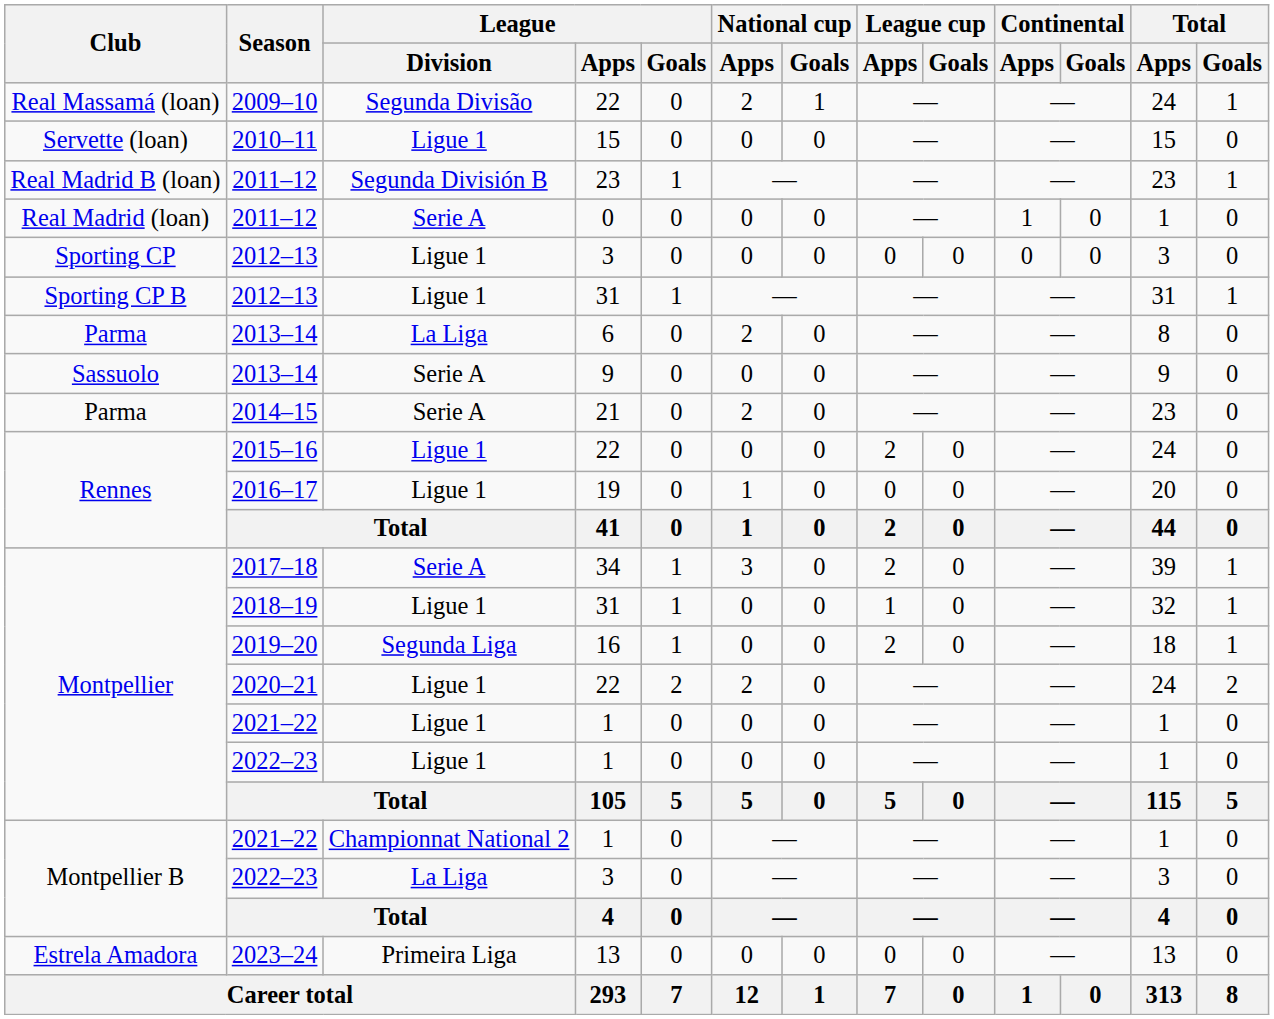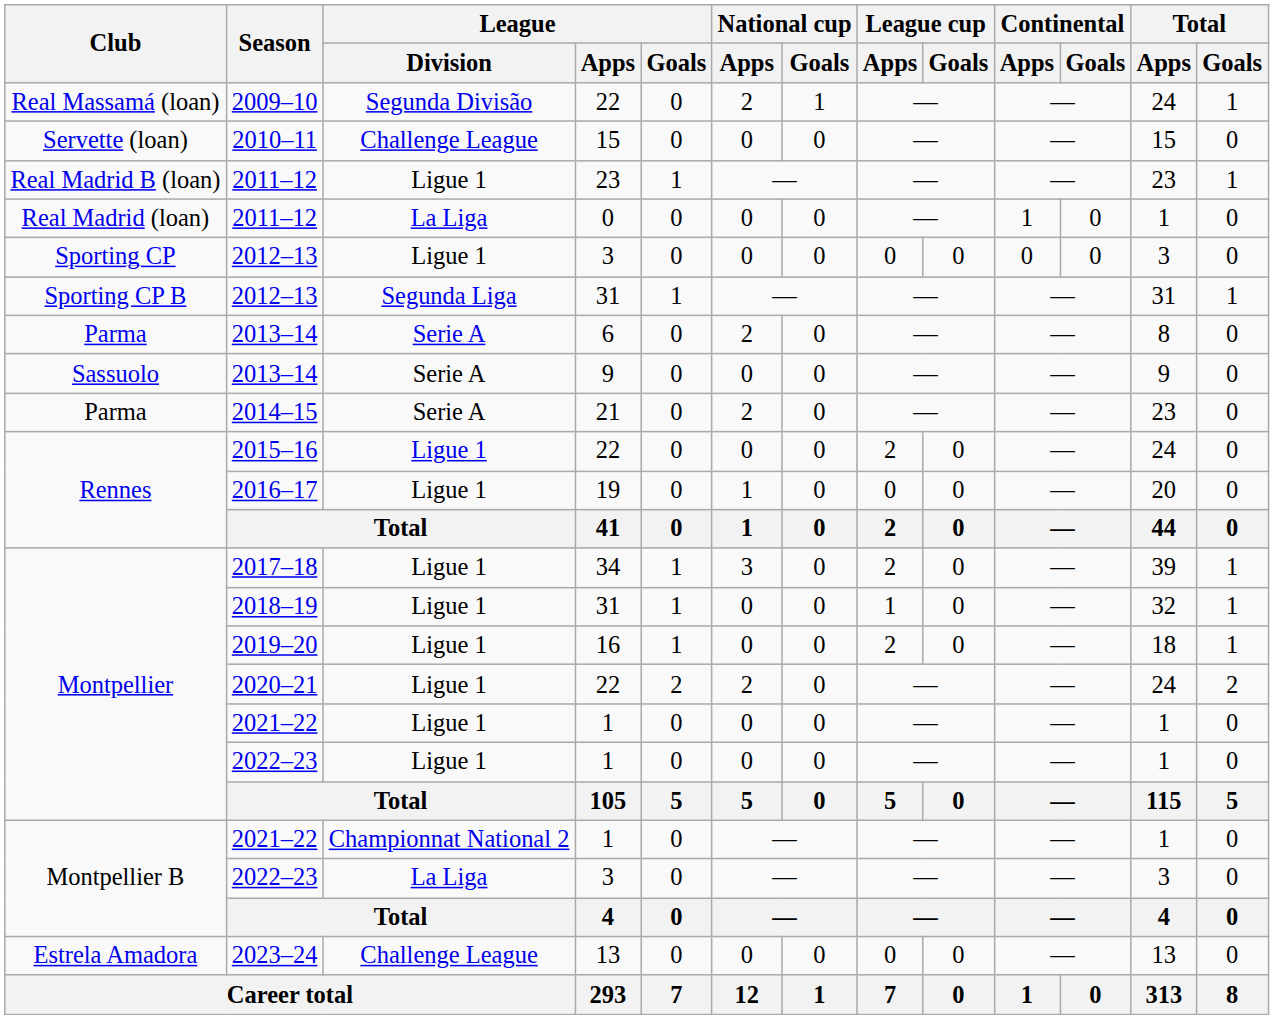 <table class="wikitable" style="text-align: center">
 <tr>
 <th rowspan="2">Club</th>
 <th rowspan="2">Season</th>
 <th colspan="3">League</th>
 <th colspan="2">National cup</th>
 <th colspan="2">League cup</th>
 <th colspan="2">Continental</th>
 <th colspan="2">Total</th>
 </tr>
 <tr>
 <th>Division</th>
 <th>Apps</th>
 <th>Goals</th>
 <th>Apps</th>
 <th>Goals</th>
 <th>Apps</th>
 <th>Goals</th>
 <th>Apps</th>
 <th>Goals</th>
 <th>Apps</th>
 <th>Goals</th>
 </tr>
 <tr>
 <td><a href='#'>Real Massamá</a> (loan)</td>
 <td><a href='#'>2009–10</a></td>
 <td><a href='#'>Segunda Divisão</a></td>
 <td>22</td>
 <td>0</td>
 <td>2</td>
 <td>1</td>
 <td colspan="2">—</td>
 <td colspan="2">—</td>
 <td>24</td>
 <td>1</td>
 </tr>
 <tr>
 <td><a href='#'>Servette</a> (loan)</td>
 <td><a href='#'>2010–11</a></td>
-<td><a href='#'>Ligue 1</a></td>
+<td><a href='#'>Challenge League</a></td>
 <td>15</td>
 <td>0</td>
 <td>0</td>
 <td>0</td>
 <td colspan="2">—</td>
 <td colspan="2">—</td>
 <td>15</td>
 <td>0</td>
 </tr>
 <tr>
 <td><a href='#'>Real Madrid B</a> (loan)</td>
 <td><a href='#'>2011–12</a></td>
-<td><a href='#'>Segunda División B</a></td>
+<td>Ligue 1</td>
 <td>23</td>
 <td>1</td>
 <td colspan="2">—</td>
 <td colspan="2">—</td>
 <td colspan="2">—</td>
 <td>23</td>
 <td>1</td>
 </tr>
 <tr>
 <td><a href='#'>Real Madrid</a> (loan)</td>
 <td><a href='#'>2011–12</a></td>
-<td><a href='#'>Serie A</a></td>
+<td><a href='#'>La Liga</a></td>
 <td>0</td>
 <td>0</td>
 <td>0</td>
 <td>0</td>
 <td colspan="2">—</td>
 <td>1</td>
 <td>0</td>
 <td>1</td>
 <td>0</td>
 </tr>
 <tr>
 <td><a href='#'>Sporting CP</a></td>
 <td><a href='#'>2012–13</a></td>
 <td rowspan=1>Ligue 1</td>
 <td>3</td>
 <td>0</td>
 <td>0</td>
 <td>0</td>
 <td>0</td>
 <td>0</td>
 <td>0</td>
 <td>0</td>
 <td>3</td>
 <td>0</td>
 </tr>
 <tr>
 <td><a href='#'>Sporting CP B</a></td>
 <td><a href='#'>2012–13</a></td>
-<td>Ligue 1</td>
+<td><a href='#'>Segunda Liga</a></td>
 <td>31</td>
 <td>1</td>
 <td colspan="2">—</td>
 <td colspan="2">—</td>
 <td colspan="2">—</td>
 <td>31</td>
 <td>1</td>
 </tr>
 <tr>
 <td><a href='#'>Parma</a></td>
 <td><a href='#'>2013–14</a></td>
-<td><a href='#'>La Liga</a></td>
+<td><a href='#'>Serie A</a></td>
 <td>6</td>
 <td>0</td>
 <td>2</td>
 <td>0</td>
 <td colspan="2">—</td>
 <td colspan="2">—</td>
 <td>8</td>
 <td>0</td>
 </tr>
 <tr>
 <td><a href='#'>Sassuolo</a></td>
 <td><a href='#'>2013–14</a></td>
 <td>Serie A</td>
 <td>9</td>
 <td>0</td>
 <td>0</td>
 <td>0</td>
 <td colspan="2">—</td>
 <td colspan="2">—</td>
 <td>9</td>
 <td>0</td>
 </tr>
 <tr>
 <td>Parma</td>
 <td><a href='#'>2014–15</a></td>
 <td>Serie A</td>
 <td>21</td>
 <td>0</td>
 <td>2</td>
 <td>0</td>
 <td colspan="2">—</td>
 <td colspan="2">—</td>
 <td>23</td>
 <td>0</td>
 </tr>
 <tr>
 <td rowspan="3"><a href='#'>Rennes</a></td>
 <td><a href='#'>2015–16</a></td>
 <td><a href='#'>Ligue 1</a></td>
 <td>22</td>
 <td>0</td>
 <td>0</td>
 <td>0</td>
 <td>2</td>
 <td>0</td>
 <td colspan="2">—</td>
 <td>24</td>
 <td>0</td>
 </tr>
 <tr>
 <td><a href='#'>2016–17</a></td>
 <td>Ligue 1</td>
 <td>19</td>
 <td>0</td>
 <td>1</td>
 <td>0</td>
 <td>0</td>
 <td>0</td>
 <td colspan="2">—</td>
 <td>20</td>
 <td>0</td>
 </tr>
 <tr>
 <th colspan="2">Total</th>
 <th>41</th>
 <th>0</th>
 <th>1</th>
 <th>0</th>
 <th>2</th>
 <th>0</th>
 <th colspan="2">—</th>
 <th>44</th>
 <th>0</th>
 </tr>
 <tr>
 <td rowspan="7"><a href='#'>Montpellier</a></td>
 <td><a href='#'>2017–18</a></td>
-<td><a href='#'>Serie A</a></td>
+<td rowspan=1>Ligue 1</td>
 <td>34</td>
 <td>1</td>
 <td>3</td>
 <td>0</td>
 <td>2</td>
 <td>0</td>
 <td colspan="2">—</td>
 <td>39</td>
 <td>1</td>
 </tr>
 <tr>
 <td><a href='#'>2018–19</a></td>
 <td>Ligue 1</td>
 <td>31</td>
 <td>1</td>
 <td>0</td>
 <td>0</td>
 <td>1</td>
 <td>0</td>
 <td colspan="2">—</td>
 <td>32</td>
 <td>1</td>
 </tr>
 <tr>
 <td><a href='#'>2019–20</a></td>
-<td><a href='#'>Segunda Liga</a></td>
+<td>Ligue 1</td>
 <td>16</td>
 <td>1</td>
 <td>0</td>
 <td>0</td>
 <td>2</td>
 <td>0</td>
 <td colspan="2">—</td>
 <td>18</td>
 <td>1</td>
 </tr>
 <tr>
 <td><a href='#'>2020–21</a></td>
 <td>Ligue 1</td>
 <td>22</td>
 <td>2</td>
 <td>2</td>
 <td>0</td>
 <td colspan="2">—</td>
 <td colspan="2">—</td>
 <td>24</td>
 <td>2</td>
 </tr>
 <tr>
 <td><a href='#'>2021–22</a></td>
 <td>Ligue 1</td>
 <td>1</td>
 <td>0</td>
 <td>0</td>
 <td>0</td>
 <td colspan="2">—</td>
 <td colspan="2">—</td>
 <td>1</td>
 <td>0</td>
 </tr>
 <tr>
 <td><a href='#'>2022–23</a></td>
 <td>Ligue 1</td>
 <td>1</td>
 <td>0</td>
 <td>0</td>
 <td>0</td>
 <td colspan="2">—</td>
 <td colspan="2">—</td>
 <td>1</td>
 <td>0</td>
 </tr>
 <tr>
 <th colspan="2">Total</th>
 <th>105</th>
 <th>5</th>
 <th>5</th>
 <th>0</th>
 <th>5</th>
 <th>0</th>
 <th colspan="2">—</th>
 <th>115</th>
 <th>5</th>
 </tr>
 <tr>
 <td rowspan="3">Montpellier B</td>
 <td><a href='#'>2021–22</a></td>
 <td><a href='#'>Championnat National 2</a></td>
 <td>1</td>
 <td>0</td>
 <td colspan="2">—</td>
 <td colspan="2">—</td>
 <td colspan="2">—</td>
 <td>1</td>
 <td>0</td>
 </tr>
 <tr>
 <td><a href='#'>2022–23</a></td>
 <td><a href='#'>La Liga</a></td>
 <td>3</td>
 <td>0</td>
 <td colspan="2">—</td>
 <td colspan="2">—</td>
 <td colspan="2">—</td>
 <td>3</td>
 <td>0</td>
 </tr>
 <tr>
 <th colspan="2">Total</th>
 <th>4</th>
 <th>0</th>
 <th colspan="2">—</th>
 <th colspan="2">—</th>
 <th colspan="2">—</th>
 <th>4</th>
 <th>0</th>
 </tr>
 <tr>
 <td><a href='#'>Estrela Amadora</a></td>
 <td><a href='#'>2023–24</a></td>
-<td>Primeira Liga</td>
+<td><a href='#'>Challenge League</a></td>
 <td>13</td>
 <td>0</td>
 <td>0</td>
 <td>0</td>
 <td>0</td>
 <td>0</td>
 <td colspan="2">—</td>
 <td>13</td>
 <td>0</td>
 </tr>
 <tr>
 <th colspan="3">Career total</th>
 <th>293</th>
 <th>7</th>
 <th>12</th>
 <th>1</th>
 <th>7</th>
 <th>0</th>
 <th>1</th>
 <th>0</th>
 <th>313</th>
 <th>8</th>
 </tr>
 </table>
